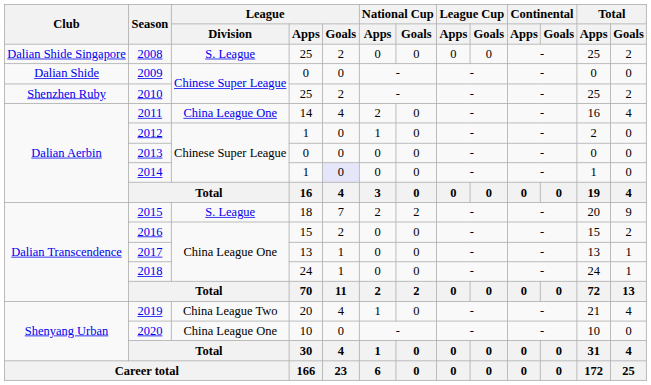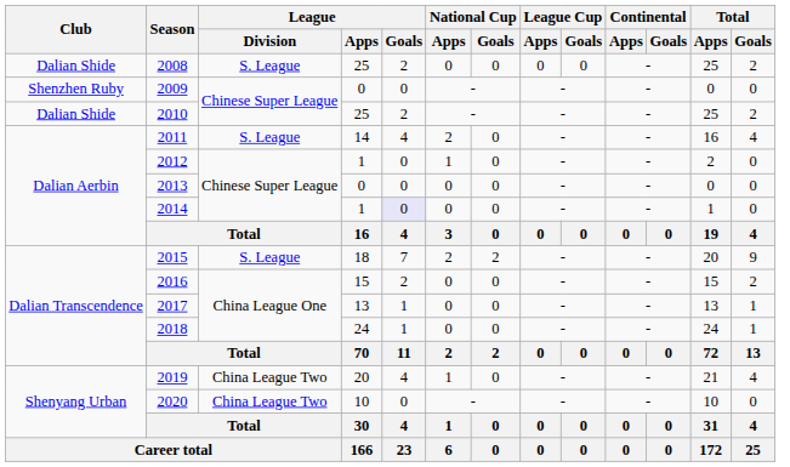 <table class="wikitable" style="text-align: center">
 <tr>
 <th rowspan="2">Club</th>
 <th rowspan="2">Season</th>
 <th colspan="3">League</th>
 <th colspan="2">National Cup</th>
 <th colspan="2">League Cup</th>
 <th colspan="2">Continental</th>
 <th colspan="2">Total</th>
 </tr>
 <tr>
 <th>Division</th>
 <th>Apps</th>
 <th>Goals</th>
 <th>Apps</th>
 <th>Goals</th>
 <th>Apps</th>
 <th>Goals</th>
 <th>Apps</th>
 <th>Goals</th>
 <th>Apps</th>
 <th>Goals</th>
 </tr>
 <tr>
-<td><a href='#'>Dalian Shide Singapore</a></td>
+<td><a href='#'>Dalian Shide</a></td>
 <td><a href='#'>2008</a></td>
 <td><a href='#'>S. League</a></td>
 <td>25</td>
 <td>2</td>
 <td>0</td>
 <td>0</td>
 <td>0</td>
 <td>0</td>
 <td colspan="2">-</td>
 <td>25</td>
 <td>2</td>
 </tr>
 <tr>
-<td><a href='#'>Dalian Shide</a></td>
+<td><a href='#'>Shenzhen Ruby</a></td>
 <td><a href='#'>2009</a></td>
 <td rowspan="2"><a href='#'>Chinese Super League</a></td>
 <td>0</td>
 <td>0</td>
 <td colspan="2">-</td>
 <td colspan="2">-</td>
 <td colspan="2">-</td>
 <td>0</td>
 <td>0</td>
 </tr>
 <tr>
-<td><a href='#'>Shenzhen Ruby</a></td>
+<td><a href='#'>Dalian Shide</a></td>
 <td><a href='#'>2010</a></td>
 <td>25</td>
 <td>2</td>
 <td colspan="2">-</td>
 <td colspan="2">-</td>
 <td colspan="2">-</td>
 <td>25</td>
 <td>2</td>
 </tr>
 <tr>
 <td rowspan=5><a href='#'>Dalian Aerbin</a></td>
 <td><a href='#'>2011</a></td>
-<td><a href='#'>China League One</a></td>
+<td><a href='#'>S. League</a></td>
 <td>14</td>
 <td>4</td>
 <td>2</td>
 <td>0</td>
 <td colspan="2">-</td>
 <td colspan="2">-</td>
 <td>16</td>
 <td>4</td>
 </tr>
 <tr>
 <td><a href='#'>2012</a></td>
 <td rowspan="3">Chinese Super League</td>
 <td>1</td>
 <td>0</td>
 <td>1</td>
 <td>0</td>
 <td colspan="2">-</td>
 <td colspan="2">-</td>
 <td>2</td>
 <td>0</td>
 </tr>
 <tr>
 <td><a href='#'>2013</a></td>
 <td>0</td>
 <td>0</td>
 <td>0</td>
 <td>0</td>
 <td colspan="2">-</td>
 <td colspan="2">-</td>
 <td>0</td>
 <td>0</td>
 </tr>
 <tr>
 <td><a href='#'>2014</a></td>
 <td>1</td>
 <td style="background: lavender;">0</td>
 <td>0</td>
 <td>0</td>
 <td colspan="2">-</td>
 <td colspan="2">-</td>
 <td>1</td>
 <td>0</td>
 </tr>
 <tr>
 <th colspan=2>Total</th>
 <th>16</th>
 <th>4</th>
 <th>3</th>
 <th>0</th>
 <th>0</th>
 <th>0</th>
 <th>0</th>
 <th>0</th>
 <th>19</th>
 <th>4</th>
 </tr>
 <tr>
 <td rowspan=5><a href='#'>Dalian Transcendence</a></td>
 <td><a href='#'>2015</a></td>
 <td><a href='#'>S. League</a></td>
 <td>18</td>
 <td>7</td>
 <td>2</td>
 <td>2</td>
 <td colspan="2">-</td>
 <td colspan="2">-</td>
 <td>20</td>
 <td>9</td>
 </tr>
 <tr>
 <td><a href='#'>2016</a></td>
 <td rowspan="3">China League One</td>
 <td>15</td>
 <td>2</td>
 <td>0</td>
 <td>0</td>
 <td colspan="2">-</td>
 <td colspan="2">-</td>
 <td>15</td>
 <td>2</td>
 </tr>
 <tr>
 <td><a href='#'>2017</a></td>
 <td>13</td>
 <td>1</td>
 <td>0</td>
 <td>0</td>
 <td colspan="2">-</td>
 <td colspan="2">-</td>
 <td>13</td>
 <td>1</td>
 </tr>
 <tr>
 <td><a href='#'>2018</a></td>
 <td>24</td>
 <td>1</td>
 <td>0</td>
 <td>0</td>
 <td colspan="2">-</td>
 <td colspan="2">-</td>
 <td>24</td>
 <td>1</td>
 </tr>
 <tr>
 <th colspan=2>Total</th>
 <th>70</th>
 <th>11</th>
 <th>2</th>
 <th>2</th>
 <th>0</th>
 <th>0</th>
 <th>0</th>
 <th>0</th>
 <th>72</th>
 <th>13</th>
 </tr>
 <tr>
 <td rowspan=3><a href='#'>Shenyang Urban</a></td>
 <td><a href='#'>2019</a></td>
 <td>China League Two</td>
 <td>20</td>
 <td>4</td>
 <td>1</td>
 <td>0</td>
 <td colspan="2">-</td>
 <td colspan="2">-</td>
 <td>21</td>
 <td>4</td>
 </tr>
 <tr>
 <td><a href='#'>2020</a></td>
-<td>China League One</td>
+<td><a href='#'>China League Two</a></td>
 <td>10</td>
 <td>0</td>
 <td colspan="2">-</td>
 <td colspan="2">-</td>
 <td colspan="2">-</td>
 <td>10</td>
 <td>0</td>
 </tr>
 <tr>
 <th colspan=2>Total</th>
 <th>30</th>
 <th>4</th>
 <th>1</th>
 <th>0</th>
 <th>0</th>
 <th>0</th>
 <th>0</th>
 <th>0</th>
 <th>31</th>
 <th>4</th>
 </tr>
 <tr>
 <th colspan=3>Career total</th>
 <th>166</th>
 <th>23</th>
 <th>6</th>
 <th>0</th>
 <th>0</th>
 <th>0</th>
 <th>0</th>
 <th>0</th>
 <th>172</th>
 <th>25</th>
 </tr>
 </table>
